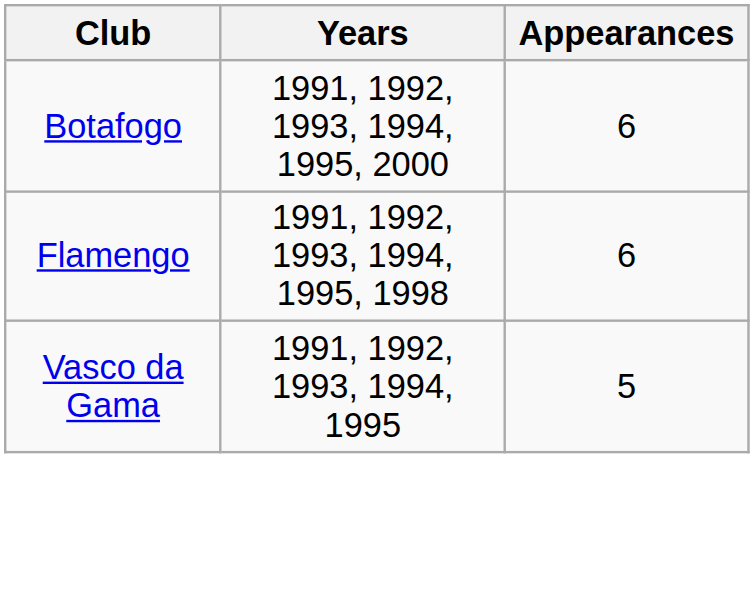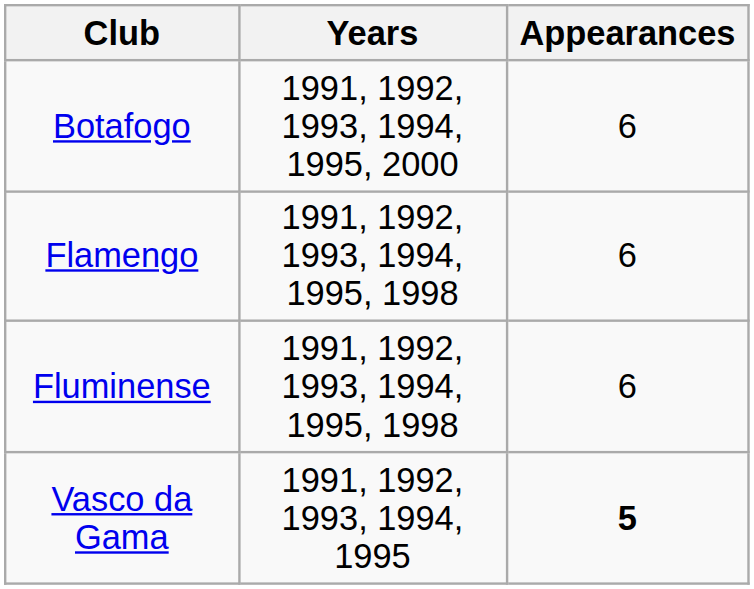 <table class="wikitable sortable" style="font-size:90%; width: 50%; text-align: center;">
 <tr>
 <th width="12%">Club</th>
 <th width="25%">Years</th>
 <th width="3%">Appearances</th>
 </tr>
 <tr>
 <td><a href='#'>Botafogo</a></td>
 <td>1991, 1992, 1993, 1994, 1995, 2000</td>
 <td>6</td>
 </tr>
 <tr>
 <td><a href='#'>Flamengo</a></td>
 <td>1991, 1992, 1993, 1994, 1995, 1998</td>
 <td>6</td>
 </tr>
 <tr>
+<td><a href='#'>Fluminense</a></td>
+<td>1991, 1992, 1993, 1994, 1995, 1998</td>
+<td>6</td>
+</tr>
+<tr>
 <td><a href='#'>Vasco da Gama</a></td>
 <td>1991, 1992, 1993, 1994, 1995</td>
-<td>5</td>
+<td><strong>5</strong></td>
 </tr>
 </table>
